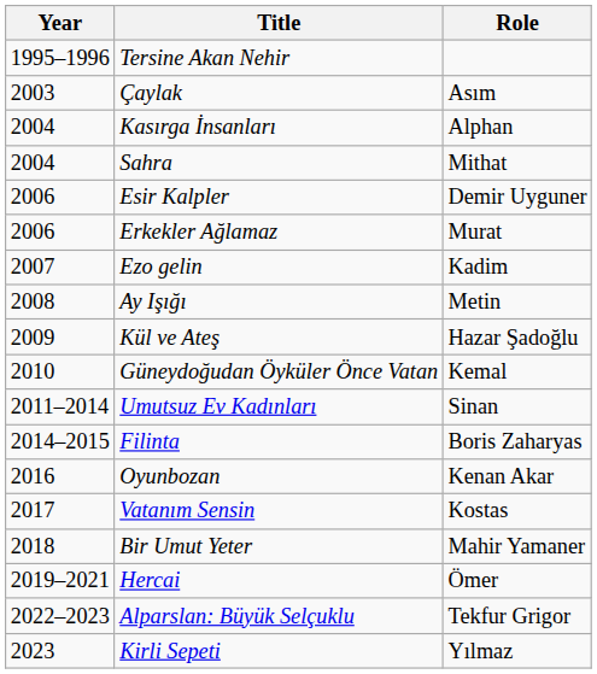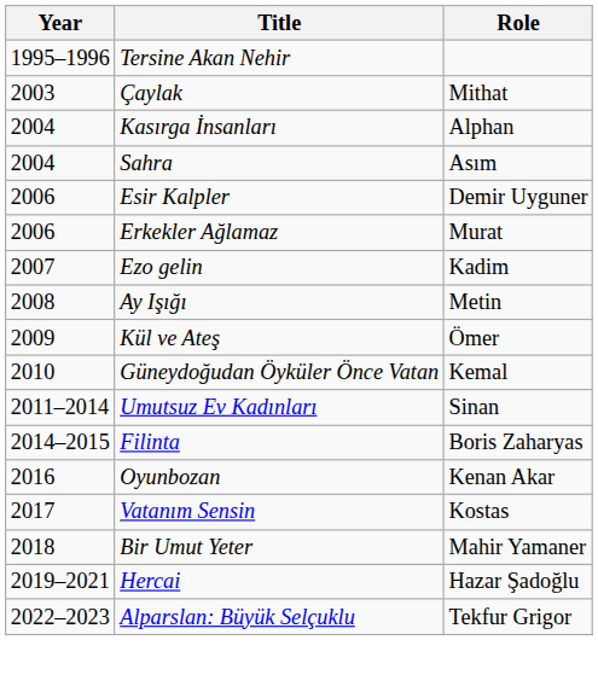 <table class="wikitable sortable">
 <tr>
 <th>Year</th>
 <th>Title</th>
 <th>Role</th>
 </tr>
 <tr>
 <td>1995–1996</td>
 <td><em>Tersine Akan Nehir</em></td>
 <td></td>
 </tr>
 <tr>
 <td>2003</td>
 <td><em>Çaylak</em></td>
-<td>Asım</td>
+<td>Mithat</td>
 </tr>
 <tr>
 <td>2004</td>
 <td><em>Kasırga İnsanları</em></td>
 <td>Alphan</td>
 </tr>
 <tr>
 <td>2004</td>
 <td><em>Sahra</em></td>
-<td>Mithat</td>
+<td>Asım</td>
 </tr>
 <tr>
 <td>2006</td>
 <td><em>Esir Kalpler</em></td>
 <td>Demir Uyguner</td>
 </tr>
 <tr>
 <td>2006</td>
 <td><em>Erkekler Ağlamaz</em></td>
 <td>Murat</td>
 </tr>
 <tr>
 <td>2007</td>
 <td><em>Ezo gelin</em></td>
 <td>Kadim</td>
 </tr>
 <tr>
 <td>2008</td>
 <td><em>Ay Işığı</em></td>
 <td>Metin</td>
 </tr>
 <tr>
 <td>2009</td>
 <td><em>Kül ve Ateş</em></td>
-<td>Hazar Şadoğlu</td>
+<td>Ömer</td>
 </tr>
 <tr>
 <td>2010</td>
 <td><em>Güneydoğudan Öyküler Önce Vatan</em></td>
 <td>Kemal</td>
 </tr>
 <tr>
 <td>2011–2014</td>
 <td><em><a href='#'>Umutsuz Ev Kadınları</a></em></td>
 <td>Sinan</td>
 </tr>
 <tr>
 <td>2014–2015</td>
 <td><em><a href='#'>Filinta</a></em></td>
 <td>Boris Zaharyas</td>
 </tr>
 <tr>
 <td>2016</td>
 <td><em>Oyunbozan</em></td>
 <td>Kenan Akar</td>
 </tr>
 <tr>
 <td>2017</td>
 <td><em><a href='#'>Vatanım Sensin</a></em></td>
 <td>Kostas</td>
 </tr>
 <tr>
 <td>2018</td>
 <td><em>Bir Umut Yeter</em></td>
 <td>Mahir Yamaner</td>
 </tr>
 <tr>
 <td>2019–2021</td>
 <td><em><a href='#'>Hercai</a></em></td>
-<td>Ömer</td>
+<td>Hazar Şadoğlu</td>
 </tr>
 <tr>
 <td>2022–2023</td>
 <td><em><a href='#'>Alparslan: Büyük Selçuklu</a></em></td>
 <td>Tekfur Grigor</td>
 </tr>
-<tr>
-<td>2023</td>
-<td><em><a href='#'>Kirli Sepeti</a></em></td>
-<td>Yılmaz</td>
-</tr>
 </table>
